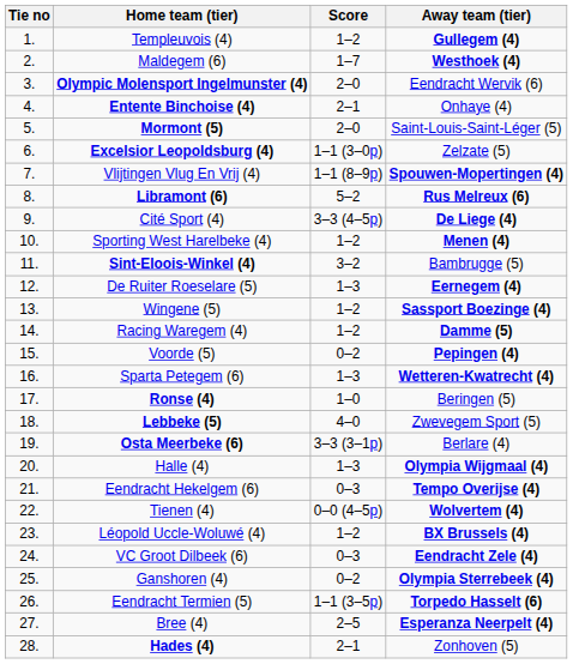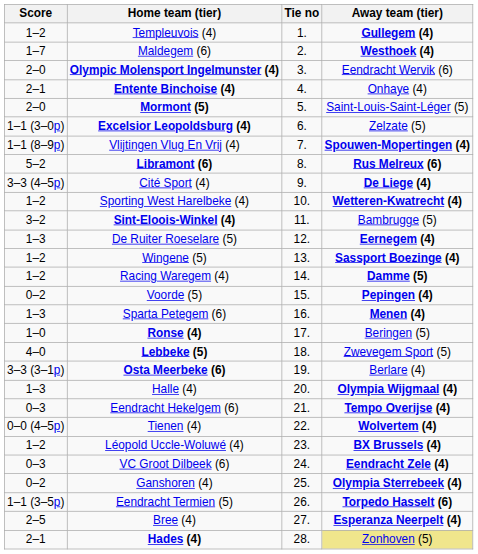 <table class="wikitable" style="text-align: center">
 <tr>
+<th>Score</th>
+<th>Home team (tier)</th>
 <th>Tie no</th>
-<th>Home team (tier)</th>
-<th>Score</th>
 <th>Away team (tier)</th>
 </tr>
 <tr>
+<td>1–2</td>
+<td><a href='#'>Templeuvois</a> (4)</td>
 <td>1.</td>
-<td><a href='#'>Templeuvois</a> (4)</td>
-<td>1–2</td>
 <td><strong><a href='#'>Gullegem</a> (4)</strong></td>
 </tr>
 <tr>
+<td>1–7</td>
+<td><a href='#'>Maldegem</a> (6)</td>
 <td>2.</td>
-<td><a href='#'>Maldegem</a> (6)</td>
-<td>1–7</td>
 <td><strong><a href='#'>Westhoek</a> (4)</strong></td>
 </tr>
 <tr>
+<td>2–0</td>
+<td><strong><a href='#'>Olympic Molensport Ingelmunster</a> (4)</strong></td>
 <td>3.</td>
-<td><strong><a href='#'>Olympic Molensport Ingelmunster</a> (4)</strong></td>
-<td>2–0</td>
 <td><a href='#'>Eendracht Wervik</a> (6)</td>
 </tr>
 <tr>
+<td>2–1</td>
+<td><strong><a href='#'>Entente Binchoise</a> (4)</strong></td>
 <td>4.</td>
-<td><strong><a href='#'>Entente Binchoise</a> (4)</strong></td>
-<td>2–1</td>
 <td><a href='#'>Onhaye</a> (4)</td>
 </tr>
 <tr>
+<td>2–0</td>
+<td><strong><a href='#'>Mormont</a> (5)</strong></td>
 <td>5.</td>
-<td><strong><a href='#'>Mormont</a> (5)</strong></td>
-<td>2–0</td>
 <td><a href='#'>Saint-Louis-Saint-Léger</a> (5)</td>
 </tr>
 <tr>
+<td>1–1 (3–0<a href='#'>p</a>)</td>
+<td><strong><a href='#'>Excelsior Leopoldsburg</a> (4)</strong></td>
 <td>6.</td>
-<td><strong><a href='#'>Excelsior Leopoldsburg</a> (4)</strong></td>
-<td>1–1 (3–0<a href='#'>p</a>)</td>
 <td><a href='#'>Zelzate</a> (5)</td>
 </tr>
 <tr>
+<td>1–1 (8–9<a href='#'>p</a>)</td>
+<td><a href='#'>Vlijtingen Vlug En Vrij</a> (4)</td>
 <td>7.</td>
-<td><a href='#'>Vlijtingen Vlug En Vrij</a> (4)</td>
-<td>1–1 (8–9<a href='#'>p</a>)</td>
 <td><strong><a href='#'>Spouwen-Mopertingen</a> (4)</strong></td>
 </tr>
 <tr>
+<td>5–2</td>
+<td><strong><a href='#'>Libramont</a> (6)</strong></td>
 <td>8.</td>
-<td><strong><a href='#'>Libramont</a> (6)</strong></td>
-<td>5–2</td>
 <td><strong><a href='#'>Rus Melreux</a> (6)</strong></td>
 </tr>
 <tr>
+<td>3–3 (4–5<a href='#'>p</a>)</td>
+<td><a href='#'>Cité Sport</a> (4)</td>
 <td>9.</td>
-<td><a href='#'>Cité Sport</a> (4)</td>
-<td>3–3 (4–5<a href='#'>p</a>)</td>
 <td><strong><a href='#'>De Liege</a> (4)</strong></td>
 </tr>
 <tr>
+<td>1–2</td>
+<td><a href='#'>Sporting West Harelbeke</a> (4)</td>
 <td>10.</td>
-<td><a href='#'>Sporting West Harelbeke</a> (4)</td>
+<td><strong><a href='#'>Wetteren-Kwatrecht</a> (4)</strong></td>
+</tr>
+<tr>
+<td>3–2</td>
+<td><strong><a href='#'>Sint-Eloois-Winkel</a> (4)</strong></td>
+<td>11.</td>
+<td><a href='#'>Bambrugge</a> (5)</td>
+</tr>
+<tr>
+<td>1–3</td>
+<td><a href='#'>De Ruiter Roeselare</a> (5)</td>
+<td>12.</td>
+<td><strong><a href='#'>Eernegem</a> (4)</strong></td>
+</tr>
+<tr>
 <td>1–2</td>
+<td><a href='#'>Wingene</a> (5)</td>
+<td>13.</td>
+<td><strong><a href='#'>Sassport Boezinge</a> (4)</strong></td>
+</tr>
+<tr>
+<td>1–2</td>
+<td><a href='#'>Racing Waregem</a> (4)</td>
+<td>14.</td>
+<td><strong><a href='#'>Damme</a> (5)</strong></td>
+</tr>
+<tr>
+<td>0–2</td>
+<td><a href='#'>Voorde</a> (5)</td>
+<td>15.</td>
+<td><strong><a href='#'>Pepingen</a> (4)</strong></td>
+</tr>
+<tr>
+<td>1–3</td>
+<td><a href='#'>Sparta Petegem</a> (6)</td>
+<td>16.</td>
 <td><strong><a href='#'>Menen</a> (4)</strong></td>
 </tr>
 <tr>
-<td>11.</td>
-<td><strong><a href='#'>Sint-Eloois-Winkel</a> (4)</strong></td>
-<td>3–2</td>
-<td><a href='#'>Bambrugge</a> (5)</td>
-</tr>
-<tr>
-<td>12.</td>
-<td><a href='#'>De Ruiter Roeselare</a> (5)</td>
-<td>1–3</td>
-<td><strong><a href='#'>Eernegem</a> (4)</strong></td>
-</tr>
-<tr>
-<td>13.</td>
-<td><a href='#'>Wingene</a> (5)</td>
-<td>1–2</td>
-<td><strong><a href='#'>Sassport Boezinge</a> (4)</strong></td>
-</tr>
-<tr>
-<td>14.</td>
-<td><a href='#'>Racing Waregem</a> (4)</td>
-<td>1–2</td>
-<td><strong><a href='#'>Damme</a> (5)</strong></td>
-</tr>
-<tr>
-<td>15.</td>
-<td><a href='#'>Voorde</a> (5)</td>
-<td>0–2</td>
-<td><strong><a href='#'>Pepingen</a> (4)</strong></td>
-</tr>
-<tr>
-<td>16.</td>
-<td><a href='#'>Sparta Petegem</a> (6)</td>
-<td>1–3</td>
-<td><strong><a href='#'>Wetteren-Kwatrecht</a> (4)</strong></td>
-</tr>
-<tr>
+<td>1–0</td>
+<td><strong><a href='#'>Ronse</a> (4)</strong></td>
 <td>17.</td>
-<td><strong><a href='#'>Ronse</a> (4)</strong></td>
-<td>1–0</td>
 <td><a href='#'>Beringen</a> (5)</td>
 </tr>
 <tr>
+<td>4–0</td>
+<td><strong><a href='#'>Lebbeke</a> (5)</strong></td>
 <td>18.</td>
-<td><strong><a href='#'>Lebbeke</a> (5)</strong></td>
-<td>4–0</td>
 <td><a href='#'>Zwevegem Sport</a> (5)</td>
 </tr>
 <tr>
+<td>3–3 (3–1<a href='#'>p</a>)</td>
+<td><strong><a href='#'>Osta Meerbeke</a> (6)</strong></td>
 <td>19.</td>
-<td><strong><a href='#'>Osta Meerbeke</a> (6)</strong></td>
-<td>3–3 (3–1<a href='#'>p</a>)</td>
 <td><a href='#'>Berlare</a> (4)</td>
 </tr>
 <tr>
+<td>1–3</td>
+<td><a href='#'>Halle</a> (4)</td>
 <td>20.</td>
-<td><a href='#'>Halle</a> (4)</td>
-<td>1–3</td>
 <td><strong><a href='#'>Olympia Wijgmaal</a> (4)</strong></td>
 </tr>
 <tr>
+<td>0–3</td>
+<td><a href='#'>Eendracht Hekelgem</a> (6)</td>
 <td>21.</td>
-<td><a href='#'>Eendracht Hekelgem</a> (6)</td>
-<td>0–3</td>
 <td><strong><a href='#'>Tempo Overijse</a> (4)</strong></td>
 </tr>
 <tr>
+<td>0–0 (4–5<a href='#'>p</a>)</td>
+<td><a href='#'>Tienen</a> (4)</td>
 <td>22.</td>
-<td><a href='#'>Tienen</a> (4)</td>
-<td>0–0 (4–5<a href='#'>p</a>)</td>
 <td><strong><a href='#'>Wolvertem</a> (4)</strong></td>
 </tr>
 <tr>
+<td>1–2</td>
+<td><a href='#'>Léopold Uccle-Woluwé</a> (4)</td>
 <td>23.</td>
-<td><a href='#'>Léopold Uccle-Woluwé</a> (4)</td>
-<td>1–2</td>
 <td><strong><a href='#'>BX Brussels</a> (4)</strong></td>
 </tr>
 <tr>
+<td>0–3</td>
+<td><a href='#'>VC Groot Dilbeek</a> (6)</td>
 <td>24.</td>
-<td><a href='#'>VC Groot Dilbeek</a> (6)</td>
-<td>0–3</td>
 <td><strong><a href='#'>Eendracht Zele</a> (4)</strong></td>
 </tr>
 <tr>
+<td>0–2</td>
+<td><a href='#'>Ganshoren</a> (4)</td>
 <td>25.</td>
-<td><a href='#'>Ganshoren</a> (4)</td>
-<td>0–2</td>
 <td><strong><a href='#'>Olympia Sterrebeek</a> (4)</strong></td>
 </tr>
 <tr>
+<td>1–1 (3–5<a href='#'>p</a>)</td>
+<td><a href='#'>Eendracht Termien</a> (5)</td>
 <td>26.</td>
-<td><a href='#'>Eendracht Termien</a> (5)</td>
-<td>1–1 (3–5<a href='#'>p</a>)</td>
 <td><strong><a href='#'>Torpedo Hasselt</a> (6)</strong></td>
 </tr>
 <tr>
+<td>2–5</td>
+<td><a href='#'>Bree</a> (4)</td>
 <td>27.</td>
-<td><a href='#'>Bree</a> (4)</td>
-<td>2–5</td>
 <td><strong><a href='#'>Esperanza Neerpelt</a> (4)</strong></td>
 </tr>
 <tr>
+<td>2–1</td>
+<td><strong><a href='#'>Hades</a> (4)</strong></td>
 <td>28.</td>
-<td><strong><a href='#'>Hades</a> (4)</strong></td>
-<td>2–1</td>
-<td><a href='#'>Zonhoven</a> (5)</td>
+<td style="background: khaki;"><a href='#'>Zonhoven</a> (5)</td>
 </tr>
 </table>
